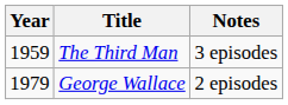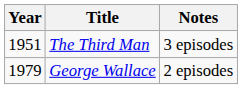 <table class="wikitable">
 <tr>
 <th>Year</th>
 <th>Title</th>
 <th>Notes</th>
 </tr>
 <tr>
-<td>1959</td>
+<td>1951</td>
 <td><em><a href='#'>The Third Man</a></em></td>
 <td>3 episodes</td>
 </tr>
 <tr>
 <td>1979</td>
 <td><em><a href='#'>George Wallace</a></em></td>
 <td>2 episodes</td>
 </tr>
 </table>
